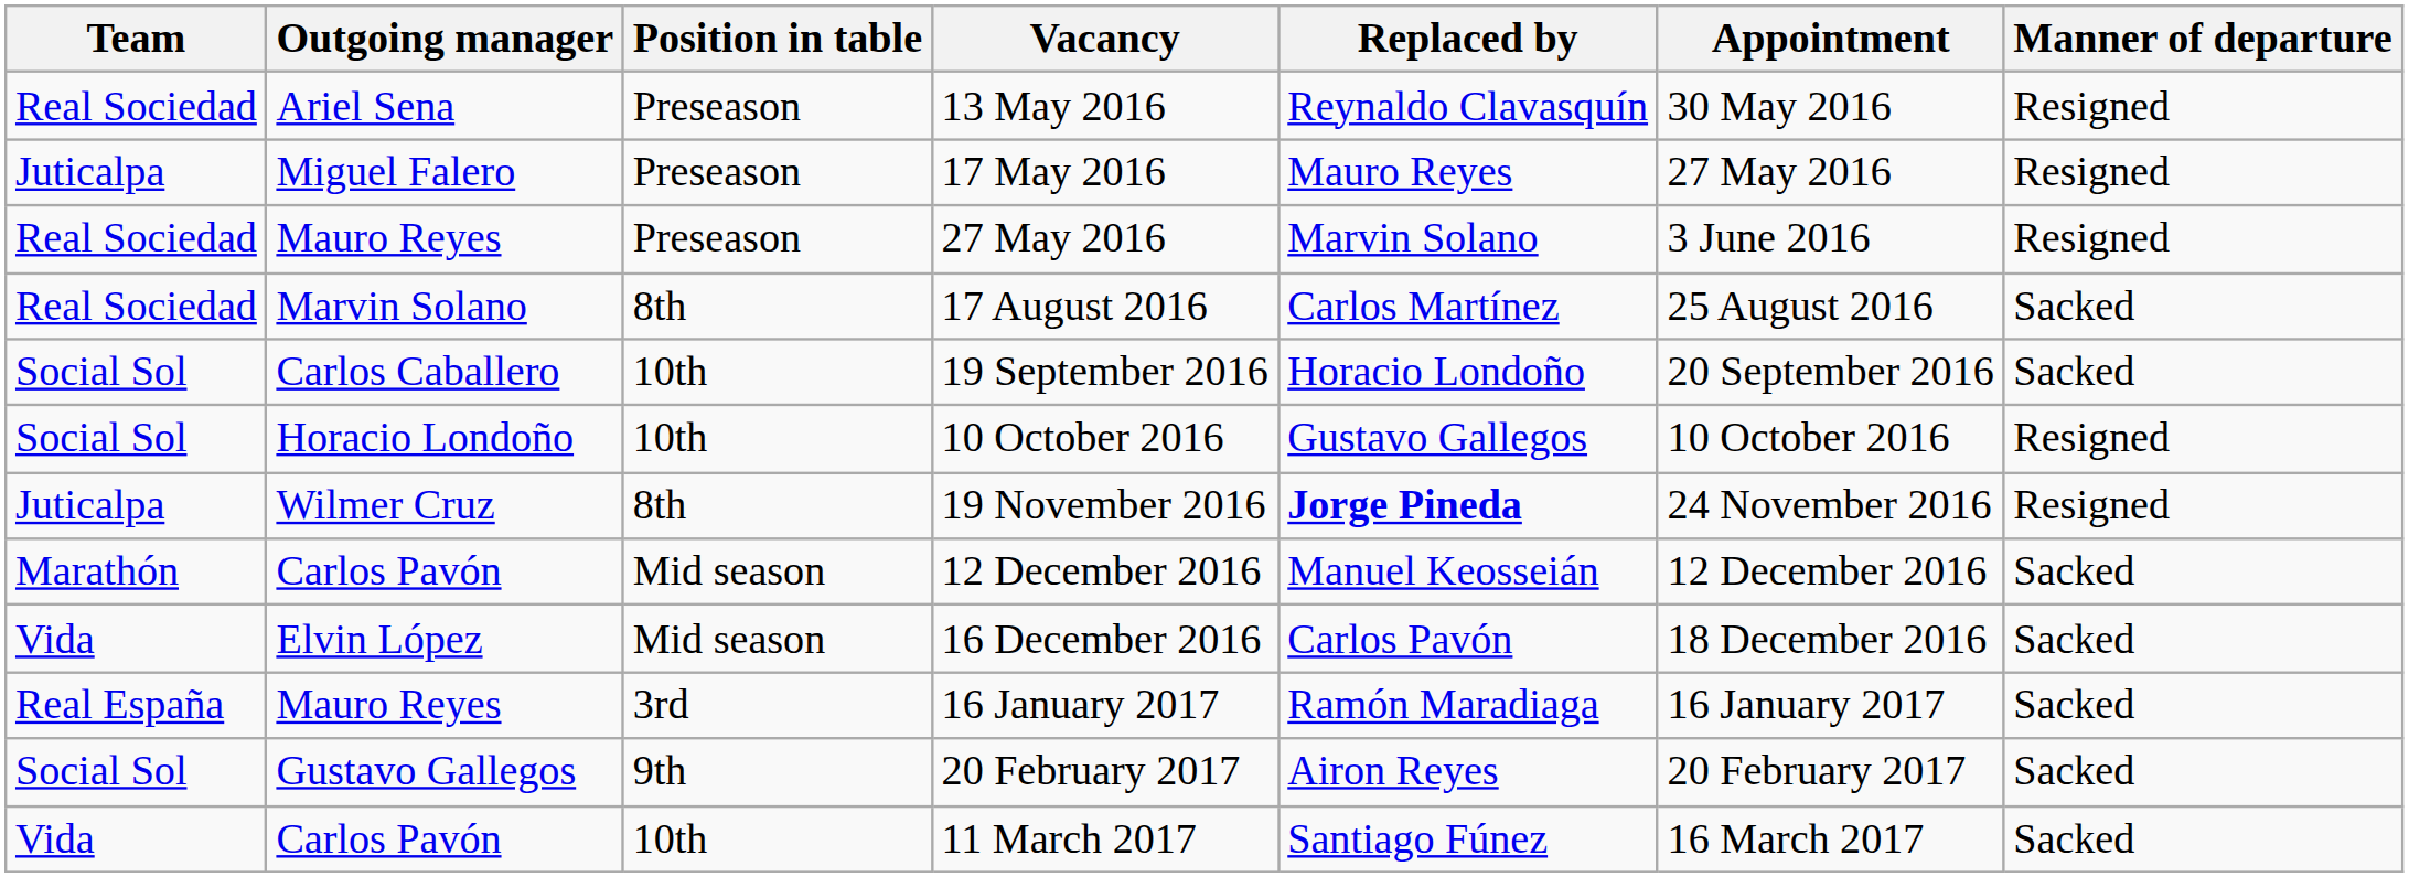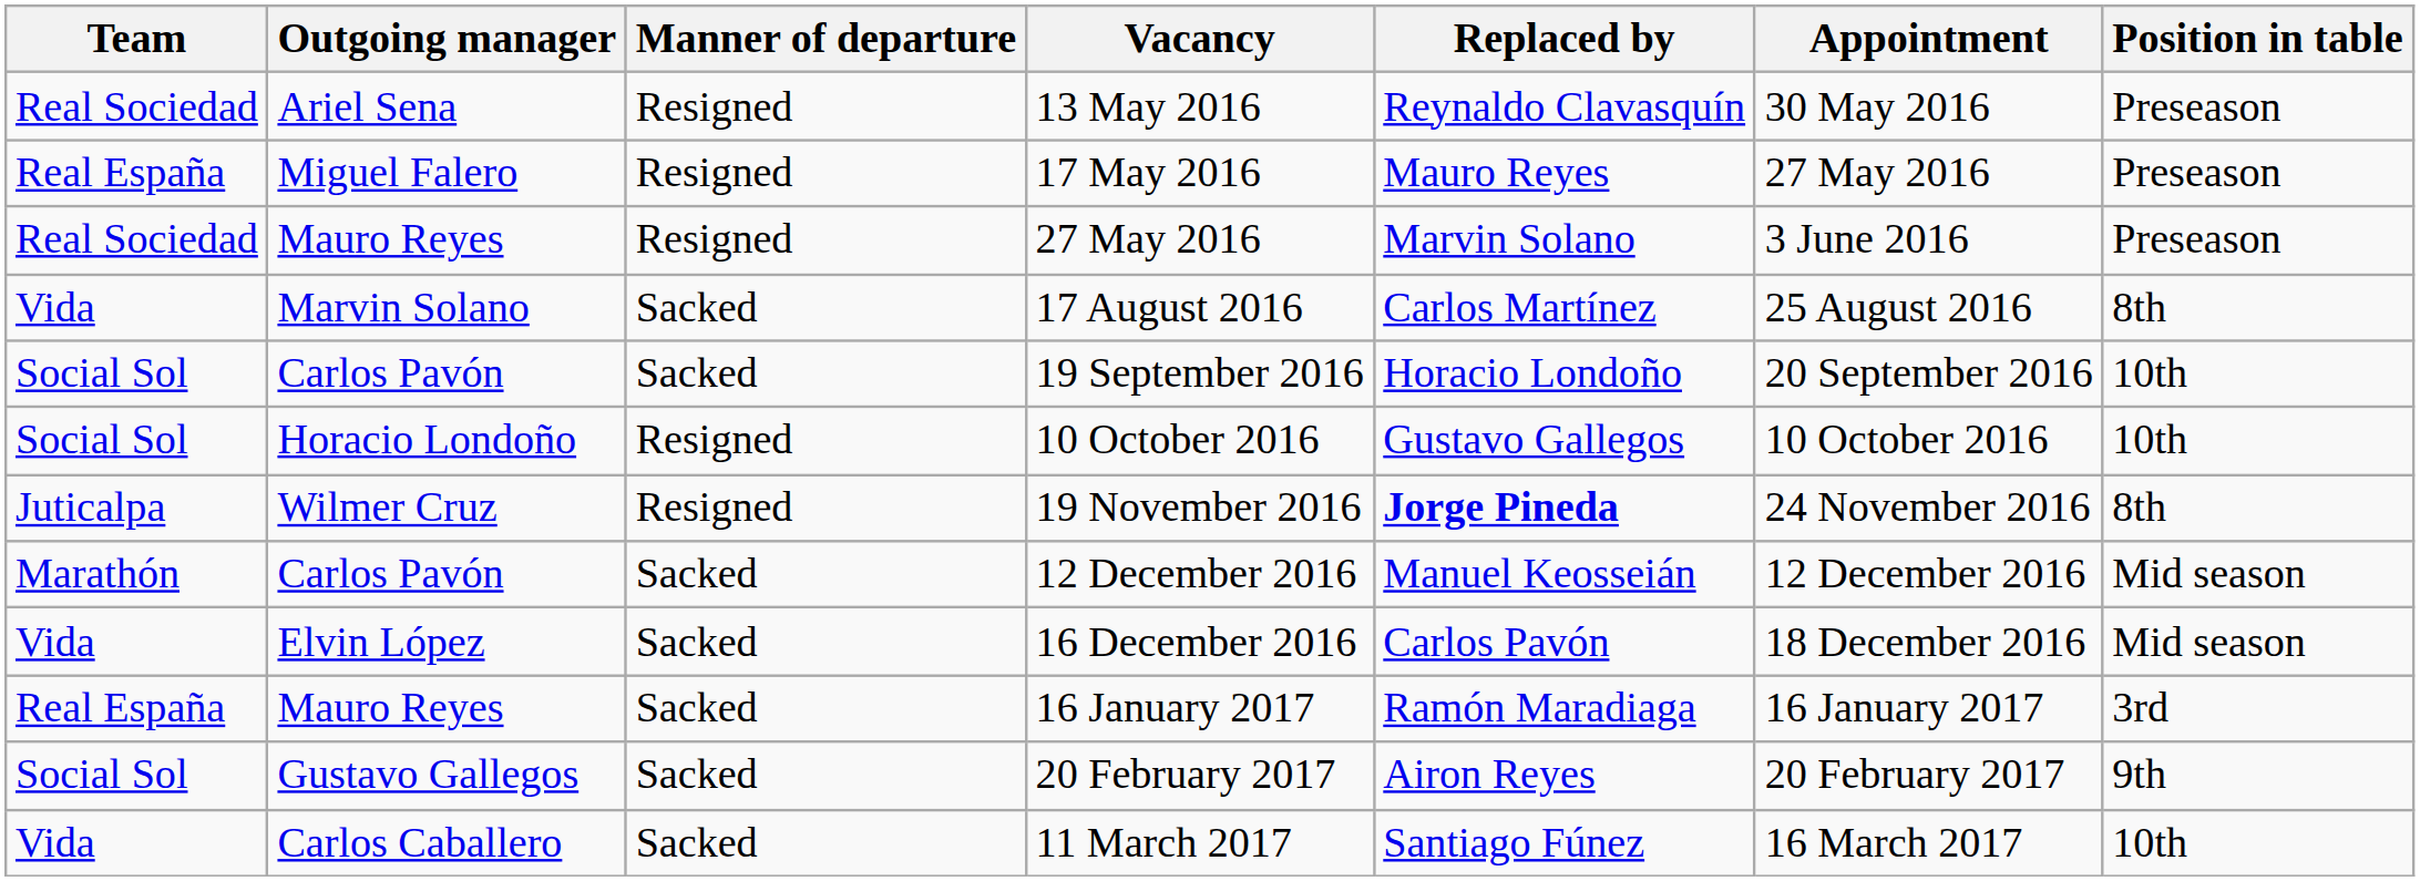 <table class="wikitable">
 <tr>
 <th>Team</th>
 <th>Outgoing manager</th>
-<th>Position in table</th>
+<th>Manner of departure</th>
 <th>Vacancy</th>
 <th>Replaced by</th>
 <th>Appointment</th>
-<th>Manner of departure</th>
+<th>Position in table</th>
 </tr>
 <tr>
 <td><a href='#'>Real Sociedad</a></td>
 <td> <a href='#'>Ariel Sena</a></td>
-<td>Preseason</td>
+<td>Resigned</td>
 <td>13 May 2016</td>
 <td> <a href='#'>Reynaldo Clavasquín</a></td>
 <td>30 May 2016</td>
-<td>Resigned</td>
+<td>Preseason</td>
 </tr>
 <tr>
-<td><a href='#'>Juticalpa</a></td>
+<td><a href='#'>Real España</a></td>
 <td> <a href='#'>Miguel Falero</a></td>
-<td>Preseason</td>
+<td>Resigned</td>
 <td>17 May 2016</td>
 <td> <a href='#'>Mauro Reyes</a></td>
 <td>27 May 2016</td>
-<td>Resigned</td>
+<td>Preseason</td>
 </tr>
 <tr>
 <td><a href='#'>Real Sociedad</a></td>
 <td> <a href='#'>Mauro Reyes</a></td>
-<td>Preseason</td>
+<td>Resigned</td>
 <td>27 May 2016</td>
 <td> <a href='#'>Marvin Solano</a></td>
 <td>3 June 2016</td>
-<td>Resigned</td>
+<td>Preseason</td>
 </tr>
 <tr>
-<td><a href='#'>Real Sociedad</a></td>
+<td><a href='#'>Vida</a></td>
 <td> <a href='#'>Marvin Solano</a></td>
-<td>8th</td>
+<td>Sacked</td>
 <td>17 August 2016</td>
 <td> <a href='#'>Carlos Martínez</a></td>
 <td>25 August 2016</td>
-<td>Sacked</td>
+<td>8th</td>
 </tr>
 <tr>
 <td><a href='#'>Social Sol</a></td>
-<td> <a href='#'>Carlos Caballero</a></td>
-<td>10th</td>
+<td> <a href='#'>Carlos Pavón</a></td>
+<td>Sacked</td>
 <td>19 September 2016</td>
 <td> <a href='#'>Horacio Londoño</a></td>
 <td>20 September 2016</td>
-<td>Sacked</td>
+<td>10th</td>
 </tr>
 <tr>
 <td><a href='#'>Social Sol</a></td>
 <td> <a href='#'>Horacio Londoño</a></td>
-<td>10th</td>
+<td>Resigned</td>
 <td>10 October 2016</td>
 <td> <a href='#'>Gustavo Gallegos</a></td>
 <td>10 October 2016</td>
-<td>Resigned</td>
+<td>10th</td>
 </tr>
 <tr>
 <td><a href='#'>Juticalpa</a></td>
 <td> <a href='#'>Wilmer Cruz</a></td>
-<td>8th</td>
+<td>Resigned</td>
 <td>19 November 2016</td>
 <td><strong> <a href='#'>Jorge Pineda</a></strong></td>
 <td>24 November 2016</td>
-<td>Resigned</td>
+<td>8th</td>
 </tr>
 <tr>
 <td><a href='#'>Marathón</a></td>
 <td> <a href='#'>Carlos Pavón</a></td>
-<td>Mid season</td>
+<td>Sacked</td>
 <td>12 December 2016</td>
 <td> <a href='#'>Manuel Keosseián</a></td>
 <td>12 December 2016</td>
-<td>Sacked</td>
+<td>Mid season</td>
 </tr>
 <tr>
 <td><a href='#'>Vida</a></td>
 <td> <a href='#'>Elvin López</a></td>
-<td>Mid season</td>
+<td>Sacked</td>
 <td>16 December 2016</td>
 <td> <a href='#'>Carlos Pavón</a></td>
 <td>18 December 2016</td>
-<td>Sacked</td>
+<td>Mid season</td>
 </tr>
 <tr>
 <td><a href='#'>Real España</a></td>
 <td> <a href='#'>Mauro Reyes</a></td>
-<td>3rd</td>
+<td>Sacked</td>
 <td>16 January 2017</td>
 <td> <a href='#'>Ramón Maradiaga</a></td>
 <td>16 January 2017</td>
-<td>Sacked</td>
+<td>3rd</td>
 </tr>
 <tr>
 <td><a href='#'>Social Sol</a></td>
 <td> <a href='#'>Gustavo Gallegos</a></td>
-<td>9th</td>
+<td>Sacked</td>
 <td>20 February 2017</td>
 <td> <a href='#'>Airon Reyes</a></td>
 <td>20 February 2017</td>
-<td>Sacked</td>
+<td>9th</td>
 </tr>
 <tr>
 <td><a href='#'>Vida</a></td>
-<td> <a href='#'>Carlos Pavón</a></td>
-<td>10th</td>
+<td> <a href='#'>Carlos Caballero</a></td>
+<td>Sacked</td>
 <td>11 March 2017</td>
 <td> <a href='#'>Santiago Fúnez</a></td>
 <td>16 March 2017</td>
-<td>Sacked</td>
+<td>10th</td>
 </tr>
 </table>
